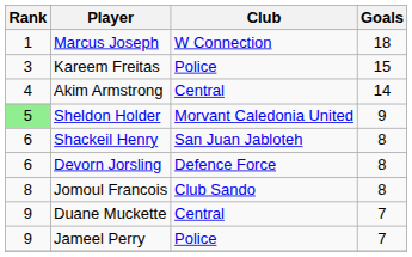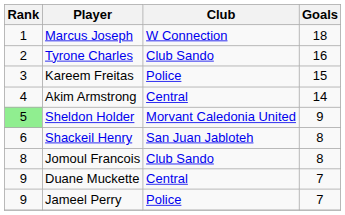 <table class="wikitable">
 <tr>
 <th>Rank</th>
 <th>Player</th>
 <th>Club</th>
 <th>Goals</th>
 </tr>
 <tr>
 <td align=center>1</td>
 <td> <a href='#'>Marcus Joseph</a></td>
 <td><a href='#'>W Connection</a></td>
 <td align=center>18</td>
+</tr>
+<tr>
+<td align=center>2</td>
+<td> <a href='#'>Tyrone Charles</a></td>
+<td><a href='#'>Club Sando</a></td>
+<td align=center>16</td>
 </tr>
 <tr>
 <td align=center>3</td>
 <td> Kareem Freitas</td>
 <td><a href='#'>Police</a></td>
 <td align=center>15</td>
 </tr>
 <tr>
 <td align=center>4</td>
 <td> Akim Armstrong</td>
 <td><a href='#'>Central</a></td>
 <td align=center>14</td>
 </tr>
 <tr>
 <td align=center style="background: lightgreen;">5</td>
 <td> <a href='#'>Sheldon Holder</a></td>
 <td><a href='#'>Morvant Caledonia United</a></td>
 <td align=center>9</td>
 </tr>
 <tr>
 <td align=center>6</td>
 <td> <a href='#'>Shackeil Henry</a></td>
 <td><a href='#'>San Juan Jabloteh</a></td>
 <td align=center>8</td>
 </tr>
 <tr>
-<td align=center>6</td>
-<td> <a href='#'>Devorn Jorsling</a></td>
-<td><a href='#'>Defence Force</a></td>
-<td align=center>8</td>
-</tr>
-<tr>
 <td align=center>8</td>
 <td> Jomoul Francois</td>
 <td><a href='#'>Club Sando</a></td>
 <td align=center>8</td>
 </tr>
 <tr>
 <td align=center>9</td>
 <td> Duane Muckette</td>
 <td><a href='#'>Central</a></td>
 <td align=center>7</td>
 </tr>
 <tr>
 <td align=center>9</td>
 <td> Jameel Perry</td>
 <td><a href='#'>Police</a></td>
 <td align=center>7</td>
 </tr>
 <tr>
 </tr>
 </table>
